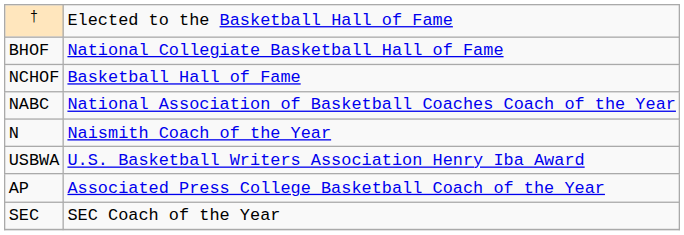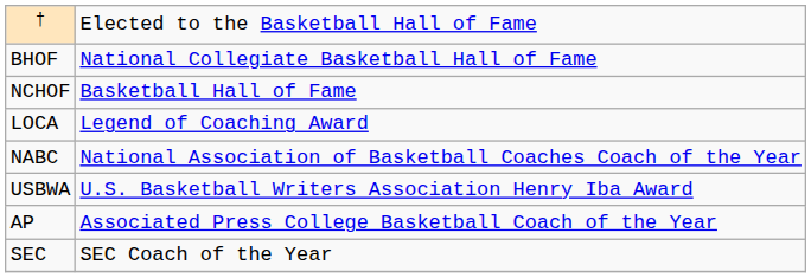 <table class="wikitable">
 <tr>
 <td bgcolor=#FFE6BD align="center"><sup>†</sup></td>
 <td>Elected to the <a href='#'>Basketball Hall of Fame</a></td>
 </tr>
 <tr>
 <td>BHOF</td>
 <td><a href='#'>National Collegiate Basketball Hall of Fame</a></td>
 </tr>
 <tr>
 <td>NCHOF</td>
 <td><a href='#'>Basketball Hall of Fame</a></td>
 </tr>
 <tr>
+<td>LOCA</td>
+<td><a href='#'>Legend of Coaching Award</a></td>
+</tr>
+<tr>
 <td>NABC</td>
 <td><a href='#'>National Association of Basketball Coaches Coach of the Year</a></td>
-</tr>
-<tr>
-<td>N</td>
-<td><a href='#'>Naismith Coach of the Year</a></td>
 </tr>
 <tr>
 <td>USBWA</td>
 <td><a href='#'>U.S. Basketball Writers Association Henry Iba Award</a></td>
 </tr>
 <tr>
 <td>AP</td>
 <td><a href='#'>Associated Press College Basketball Coach of the Year</a></td>
 </tr>
 <tr>
 <td>SEC</td>
 <td>SEC Coach of the Year</td>
 </tr>
 <tr>
 </tr>
 </table>
